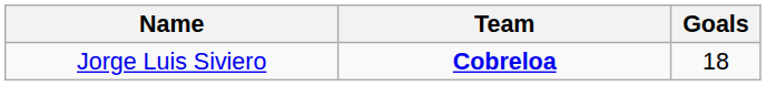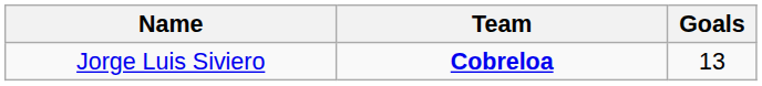 <table class="wikitable" style="font-size:95%; text-align:center;">
 <tr>
 <th width="205">Name</th>
 <th width="205">Team</th>
 <th width="50">Goals</th>
 </tr>
 <tr>
 <td> <a href='#'>Jorge Luis Siviero</a></td>
 <td><strong><a href='#'>Cobreloa</a></strong></td>
-<td>18</td>
+<td>13</td>
 </tr>
 </table>
